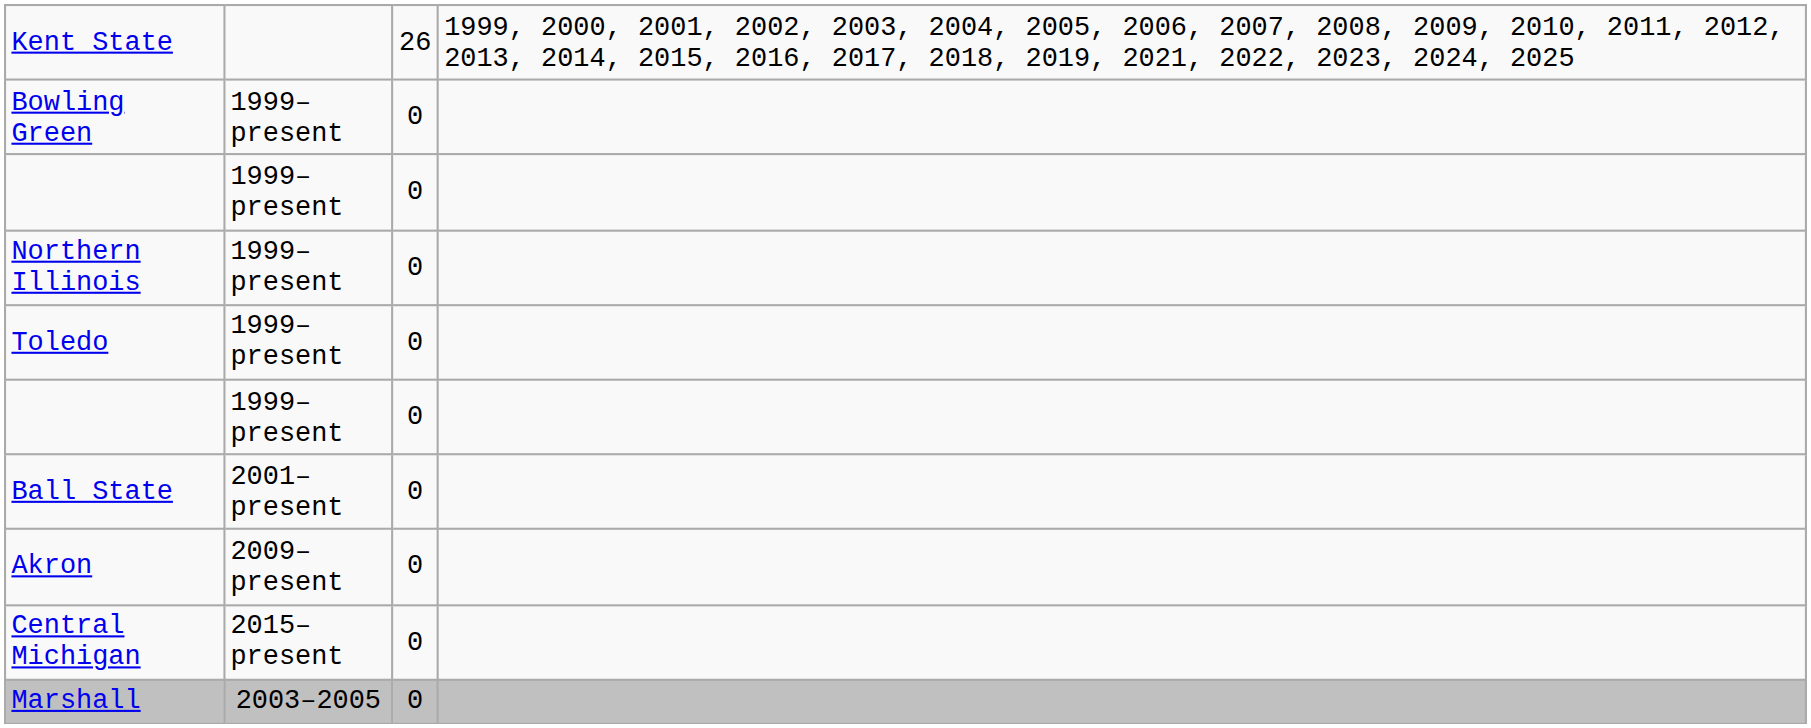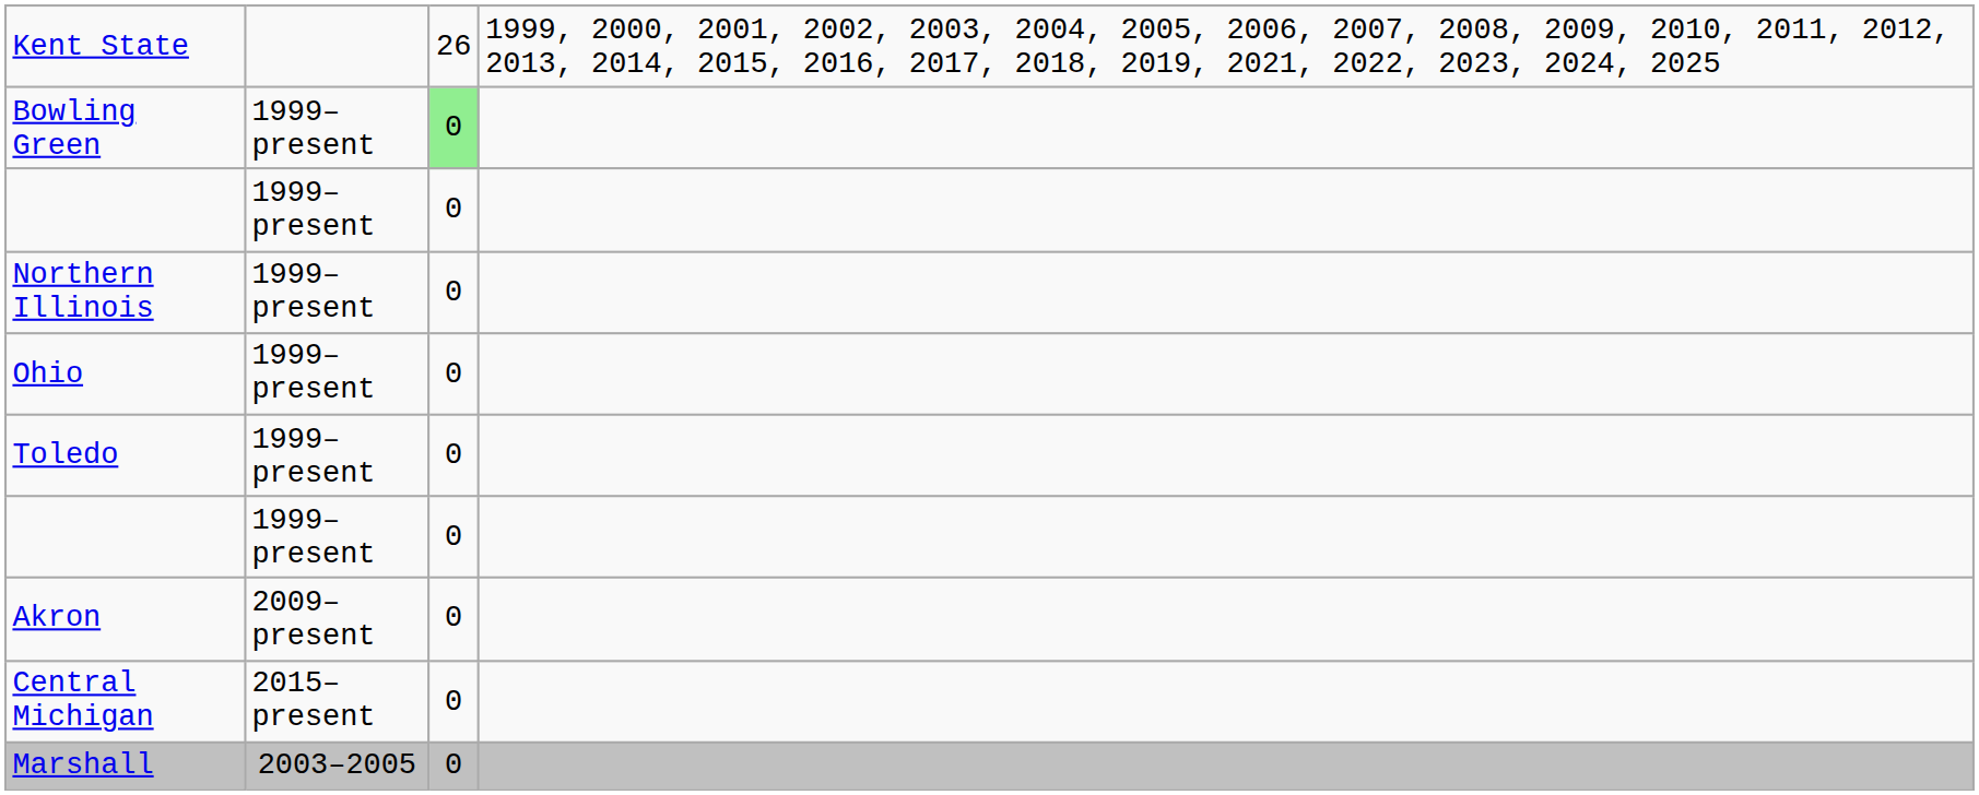 <table class="wikitable sortable">
 <tr>
 <td><a href='#'>Kent State</a></td>
 <td></td>
 <td align=center>26</td>
 <td>1999, 2000, 2001, 2002, 2003, 2004, 2005, 2006, 2007, 2008, 2009, 2010, 2011, 2012, 2013, 2014, 2015, 2016, 2017, 2018, 2019, 2021, 2022, 2023, 2024, 2025</td>
 </tr>
 <tr>
 <td><a href='#'>Bowling Green</a></td>
 <td>1999–present</td>
-<td align=center>0</td>
+<td align=center style="background: lightgreen;">0</td>
 <td></td>
 </tr>
 <tr>
 <td></td>
 <td>1999–present</td>
 <td align=center>0</td>
 <td></td>
 </tr>
 <tr>
 <td><a href='#'>Northern Illinois</a></td>
 <td>1999–present</td>
 <td align=center>0</td>
 <td></td>
 </tr>
 <tr>
+<td><a href='#'>Ohio</a></td>
+<td>1999–present</td>
+<td align=center>0</td>
+<td></td>
+</tr>
+<tr>
 <td><a href='#'>Toledo</a></td>
 <td>1999–present</td>
 <td align=center>0</td>
 <td></td>
 </tr>
 <tr>
 <td></td>
 <td>1999–present</td>
-<td align=center>0</td>
-<td></td>
-</tr>
-<tr>
-<td><a href='#'>Ball State</a></td>
-<td>2001–present</td>
 <td align=center>0</td>
 <td></td>
 </tr>
 <tr>
 <td><a href='#'>Akron</a></td>
 <td>2009–present</td>
 <td align=center>0</td>
 <td></td>
 </tr>
 <tr>
 <td><a href='#'>Central Michigan</a></td>
 <td>2015–present</td>
 <td align=center>0</td>
 <td></td>
 </tr>
 <tr style="background: silver">
 <td><a href='#'>Marshall</a></td>
 <td align=center>2003–2005</td>
 <td align=center>0</td>
 <td></td>
 </tr>
 </table>
